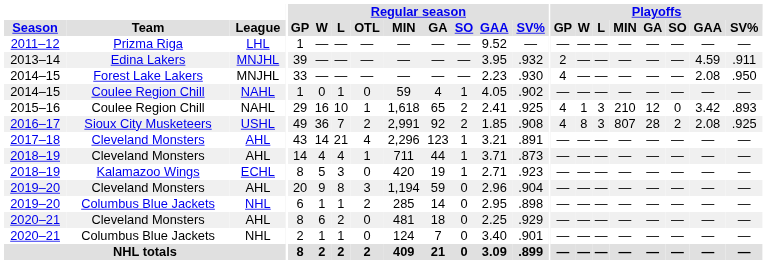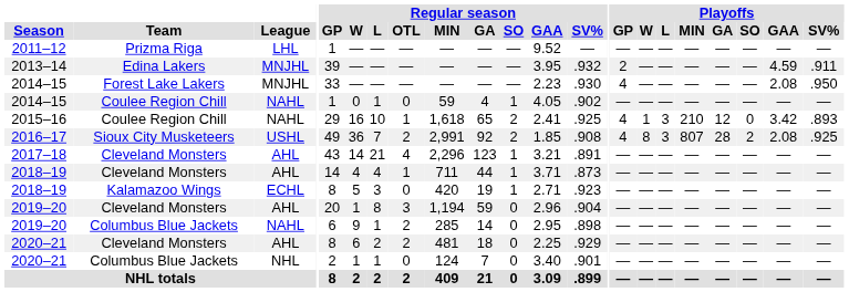 <table border="0" cellpadding="1" cellspacing="0" style="text-align:center; width:75%;">
 <tr bgcolor="#e0e0e0">
 <th colspan="3" bgcolor="#ffffff"></th>
 <th rowspan="99" bgcolor="#ffffff"></th>
 <th colspan="9" bgcolor="#e0e0e0"><a href='#'>Regular season</a></th>
 <th rowspan="99" bgcolor="#ffffff"></th>
 <th colspan="8" bgcolor="#e0e0e0"><a href='#'>Playoffs</a></th>
 </tr>
 <tr bgcolor="#e0e0e0">
 <th><a href='#'>Season</a></th>
 <th>Team</th>
 <th>League</th>
 <th>GP</th>
 <th>W</th>
 <th>L</th>
 <th>OTL</th>
 <th>MIN</th>
 <th>GA</th>
 <th><a href='#'>SO</a></th>
 <th><a href='#'>GAA</a></th>
 <th><a href='#'>SV%</a></th>
 <th>GP</th>
 <th>W</th>
 <th>L</th>
 <th>MIN</th>
 <th>GA</th>
 <th>SO</th>
 <th>GAA</th>
 <th>SV%</th>
 </tr>
 <tr>
 <td><a href='#'>2011–12</a></td>
 <td><a href='#'>Prizma Riga</a></td>
 <td><a href='#'>LHL</a></td>
 <td>1</td>
 <td>—</td>
 <td>—</td>
 <td>—</td>
 <td>—</td>
 <td>—</td>
 <td>—</td>
 <td>9.52</td>
 <td>—</td>
 <td>—</td>
 <td>—</td>
 <td>—</td>
 <td>—</td>
 <td>—</td>
 <td>—</td>
 <td>—</td>
 <td>—</td>
 </tr>
 <tr bgcolor="#f0f0f0">
 <td>2013–14</td>
 <td><a href='#'>Edina Lakers</a></td>
 <td><a href='#'>MNJHL</a></td>
 <td>39</td>
 <td>—</td>
 <td>—</td>
 <td>—</td>
 <td>—</td>
 <td>—</td>
 <td>—</td>
 <td>3.95</td>
 <td>.932</td>
 <td>2</td>
 <td>—</td>
 <td>—</td>
 <td>—</td>
 <td>—</td>
 <td>—</td>
 <td>4.59</td>
 <td>.911</td>
 </tr>
 <tr>
 <td>2014–15</td>
 <td><a href='#'>Forest Lake Lakers</a></td>
 <td>MNJHL</td>
 <td>33</td>
 <td>—</td>
 <td>—</td>
 <td>—</td>
 <td>—</td>
 <td>—</td>
 <td>—</td>
 <td>2.23</td>
 <td>.930</td>
 <td>4</td>
 <td>—</td>
 <td>—</td>
 <td>—</td>
 <td>—</td>
 <td>—</td>
 <td>2.08</td>
 <td>.950</td>
 </tr>
 <tr bgcolor="#f0f0f0">
 <td>2014–15</td>
 <td><a href='#'>Coulee Region Chill</a></td>
 <td><a href='#'>NAHL</a></td>
 <td>1</td>
 <td>0</td>
 <td>1</td>
 <td>0</td>
 <td>59</td>
 <td>4</td>
 <td>1</td>
 <td>4.05</td>
 <td>.902</td>
 <td>—</td>
 <td>—</td>
 <td>—</td>
 <td>—</td>
 <td>—</td>
 <td>—</td>
 <td>—</td>
 <td>—</td>
 </tr>
 <tr>
 <td>2015–16</td>
 <td>Coulee Region Chill</td>
 <td>NAHL</td>
 <td>29</td>
 <td>16</td>
 <td>10</td>
 <td>1</td>
 <td>1,618</td>
 <td>65</td>
 <td>2</td>
 <td>2.41</td>
 <td>.925</td>
 <td>4</td>
 <td>1</td>
 <td>3</td>
 <td>210</td>
 <td>12</td>
 <td>0</td>
 <td>3.42</td>
 <td>.893</td>
 </tr>
 <tr bgcolor="#f0f0f0">
 <td><a href='#'>2016–17</a></td>
 <td><a href='#'>Sioux City Musketeers</a></td>
 <td><a href='#'>USHL</a></td>
 <td>49</td>
 <td>36</td>
 <td>7</td>
 <td>2</td>
 <td>2,991</td>
 <td>92</td>
 <td>2</td>
 <td>1.85</td>
 <td>.908</td>
 <td>4</td>
 <td>8</td>
 <td>3</td>
 <td>807</td>
 <td>28</td>
 <td>2</td>
 <td>2.08</td>
 <td>.925</td>
 </tr>
 <tr>
 <td><a href='#'>2017–18</a></td>
 <td><a href='#'>Cleveland Monsters</a></td>
 <td><a href='#'>AHL</a></td>
 <td>43</td>
 <td>14</td>
 <td>21</td>
 <td>4</td>
 <td>2,296</td>
 <td>123</td>
 <td>1</td>
 <td>3.21</td>
 <td>.891</td>
 <td>—</td>
 <td>—</td>
 <td>—</td>
 <td>—</td>
 <td>—</td>
 <td>—</td>
 <td>—</td>
 <td>—</td>
 </tr>
 <tr bgcolor="#f0f0f0">
 <td><a href='#'>2018–19</a></td>
 <td>Cleveland Monsters</td>
 <td>AHL</td>
 <td>14</td>
 <td>4</td>
 <td>4</td>
 <td>1</td>
 <td>711</td>
 <td>44</td>
 <td>1</td>
 <td>3.71</td>
 <td>.873</td>
 <td>—</td>
 <td>—</td>
 <td>—</td>
 <td>—</td>
 <td>—</td>
 <td>—</td>
 <td>—</td>
 <td>—</td>
 </tr>
 <tr>
 <td><a href='#'>2018–19</a></td>
 <td><a href='#'>Kalamazoo Wings</a></td>
 <td><a href='#'>ECHL</a></td>
 <td>8</td>
 <td>5</td>
 <td>3</td>
 <td>0</td>
 <td>420</td>
 <td>19</td>
 <td>1</td>
 <td>2.71</td>
 <td>.923</td>
 <td>—</td>
 <td>—</td>
 <td>—</td>
 <td>—</td>
 <td>—</td>
 <td>—</td>
 <td>—</td>
 <td>—</td>
 </tr>
 <tr bgcolor="#f0f0f0">
 <td><a href='#'>2019–20</a></td>
 <td>Cleveland Monsters</td>
 <td>AHL</td>
 <td>20</td>
-<td>9</td>
+<td>1</td>
 <td>8</td>
 <td>3</td>
 <td>1,194</td>
 <td>59</td>
 <td>0</td>
 <td>2.96</td>
 <td>.904</td>
 <td>—</td>
 <td>—</td>
 <td>—</td>
 <td>—</td>
 <td>—</td>
 <td>—</td>
 <td>—</td>
 <td>—</td>
 </tr>
 <tr>
 <td><a href='#'>2019–20</a></td>
 <td><a href='#'>Columbus Blue Jackets</a></td>
-<td><a href='#'>NHL</a></td>
+<td><a href='#'>NAHL</a></td>
 <td>6</td>
-<td>1</td>
+<td>9</td>
 <td>1</td>
 <td>2</td>
 <td>285</td>
 <td>14</td>
 <td>0</td>
 <td>2.95</td>
 <td>.898</td>
 <td>—</td>
 <td>—</td>
 <td>—</td>
 <td>—</td>
 <td>—</td>
 <td>—</td>
 <td>—</td>
 <td>—</td>
 </tr>
 <tr bgcolor="#f0f0f0">
 <td><a href='#'>2020–21</a></td>
 <td>Cleveland Monsters</td>
 <td>AHL</td>
 <td>8</td>
 <td>6</td>
 <td>2</td>
-<td>0</td>
+<td>2</td>
 <td>481</td>
 <td>18</td>
 <td>0</td>
 <td>2.25</td>
 <td>.929</td>
 <td>—</td>
 <td>—</td>
 <td>—</td>
 <td>—</td>
 <td>—</td>
 <td>—</td>
 <td>—</td>
 <td>—</td>
 </tr>
 <tr>
 <td><a href='#'>2020–21</a></td>
 <td>Columbus Blue Jackets</td>
 <td>NHL</td>
 <td>2</td>
 <td>1</td>
 <td>1</td>
 <td>0</td>
 <td>124</td>
 <td>7</td>
 <td>0</td>
 <td>3.40</td>
 <td>.901</td>
 <td>—</td>
 <td>—</td>
 <td>—</td>
 <td>—</td>
 <td>—</td>
 <td>—</td>
 <td>—</td>
 <td>—</td>
 </tr>
 <tr bgcolor="#e0e0e0">
 <th colspan="3">NHL totals</th>
 <th>8</th>
 <th>2</th>
 <th>2</th>
 <th>2</th>
 <th>409</th>
 <th>21</th>
 <th>0</th>
 <th>3.09</th>
 <th>.899</th>
 <th>—</th>
 <th>—</th>
 <th>—</th>
 <th>—</th>
 <th>—</th>
 <th>—</th>
 <th>—</th>
 <th>—</th>
 </tr>
 </table>
